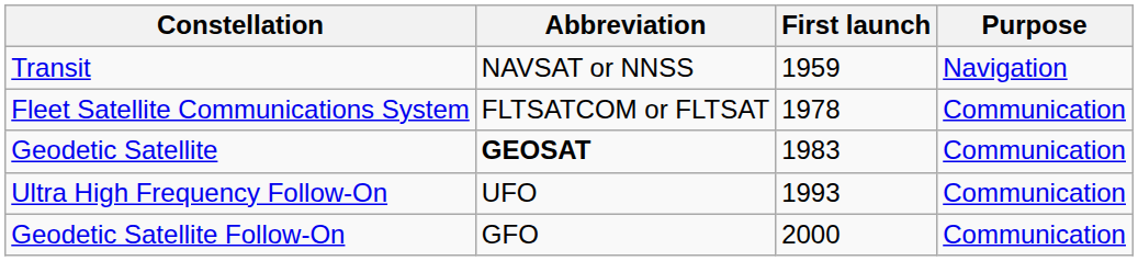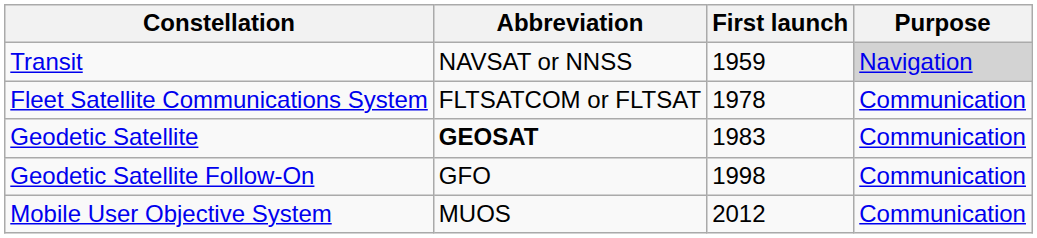 <table class="wikitable sortable">
 <tr>
 <th>Constellation</th>
 <th>Abbreviation</th>
 <th>First launch</th>
 <th>Purpose</th>
 </tr>
 <tr>
 <td><a href='#'>Transit</a></td>
 <td>NAVSAT or NNSS</td>
 <td>1959</td>
-<td><a href='#'>Navigation</a></td>
+<td style="background: lightgrey;"><a href='#'>Navigation</a></td>
 </tr>
 <tr>
 <td><a href='#'>Fleet Satellite Communications System</a></td>
 <td>FLTSATCOM or FLTSAT</td>
 <td>1978</td>
 <td><a href='#'>Communication</a></td>
 </tr>
 <tr>
 <td><a href='#'>Geodetic Satellite</a></td>
 <td><strong>GEOSAT</strong></td>
 <td>1983</td>
 <td><a href='#'>Communication</a></td>
 </tr>
 <tr>
-<td><a href='#'>Ultra High Frequency Follow-On</a></td>
-<td>UFO</td>
-<td>1993</td>
+<td><a href='#'>Geodetic Satellite Follow-On</a></td>
+<td>GFO</td>
+<td>1998</td>
 <td><a href='#'>Communication</a></td>
 </tr>
 <tr>
-<td><a href='#'>Geodetic Satellite Follow-On</a></td>
-<td>GFO</td>
-<td>2000</td>
+<td><a href='#'>Mobile User Objective System</a></td>
+<td>MUOS</td>
+<td>2012</td>
 <td><a href='#'>Communication</a></td>
 </tr>
 </table>
